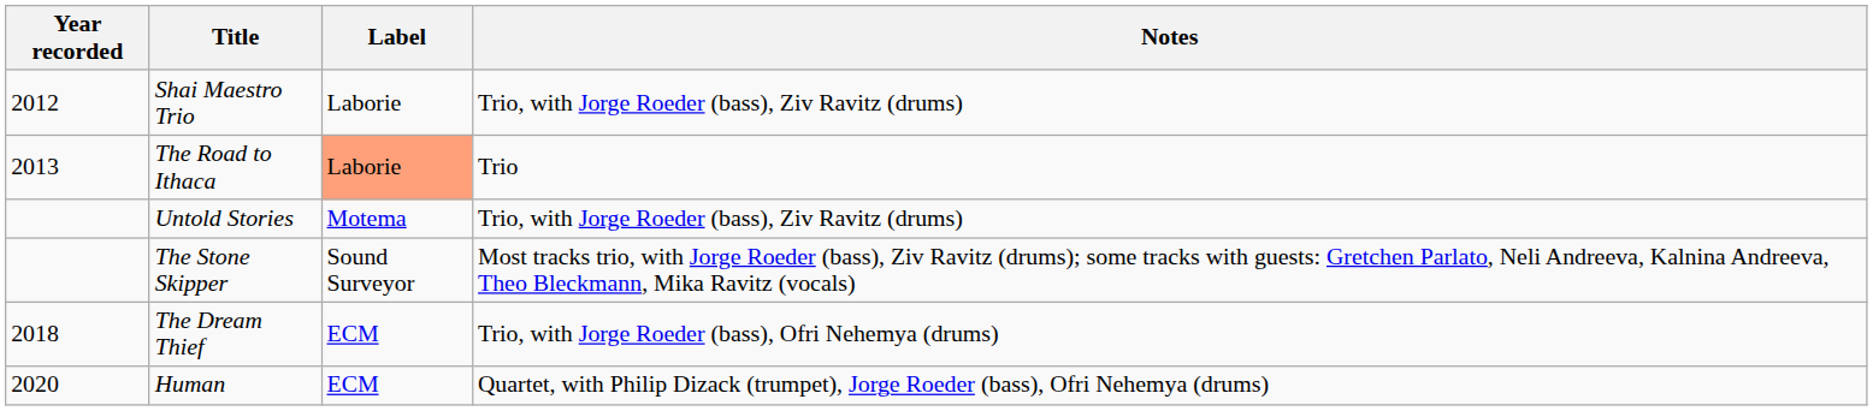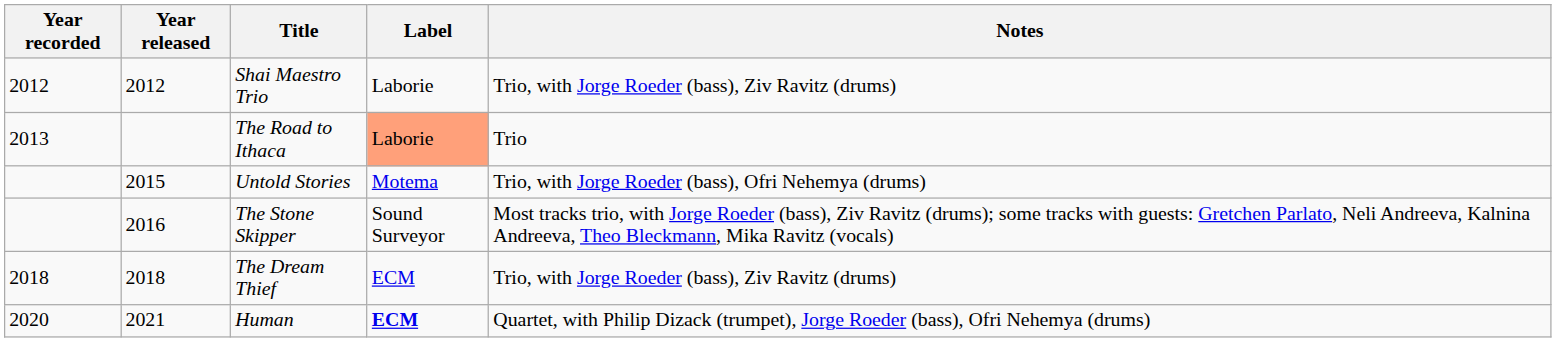 <table class="wikitable sortable">
 <tr>
 <th style="text-align:center;">Year recorded</th>
+<th>Year released</th>
 <th>Title</th>
 <th>Label</th>
 <th>Notes</th>
 </tr>
 <tr>
+<td>2012</td>
 <td>2012</td>
 <td><em>Shai Maestro Trio</em></td>
 <td>Laborie</td>
 <td>Trio, with <a href='#'>Jorge Roeder</a> (bass), Ziv Ravitz (drums)</td>
 </tr>
 <tr>
 <td>2013</td>
+<td></td>
 <td><em> The Road to Ithaca</em></td>
 <td style="background: lightsalmon;">Laborie</td>
 <td>Trio</td>
 </tr>
 <tr>
 <td></td>
+<td>2015</td>
 <td><em>Untold Stories</em></td>
 <td><a href='#'>Motema</a></td>
-<td>Trio, with <a href='#'>Jorge Roeder</a> (bass), Ziv Ravitz (drums)</td>
+<td>Trio, with <a href='#'>Jorge Roeder</a> (bass), Ofri Nehemya (drums)</td>
 </tr>
 <tr>
 <td></td>
+<td>2016</td>
 <td><em>The Stone Skipper</em></td>
 <td>Sound Surveyor</td>
 <td>Most tracks trio, with <a href='#'>Jorge Roeder</a> (bass), Ziv Ravitz (drums); some tracks with guests: <a href='#'>Gretchen Parlato</a>, Neli Andreeva, Kalnina Andreeva, <a href='#'>Theo Bleckmann</a>, Mika Ravitz (vocals)</td>
 </tr>
 <tr>
 <td>2018</td>
+<td>2018</td>
 <td><em>The Dream Thief</em></td>
 <td><a href='#'>ECM</a></td>
-<td>Trio, with <a href='#'>Jorge Roeder</a> (bass), Ofri Nehemya (drums)</td>
+<td>Trio, with <a href='#'>Jorge Roeder</a> (bass), Ziv Ravitz (drums)</td>
 </tr>
 <tr>
 <td>2020</td>
+<td>2021</td>
 <td><em>Human</em></td>
-<td><a href='#'>ECM</a></td>
+<td><strong><a href='#'>ECM</a></strong></td>
 <td>Quartet, with Philip Dizack (trumpet), <a href='#'>Jorge Roeder</a> (bass), Ofri Nehemya (drums)</td>
 </tr>
 </table>
